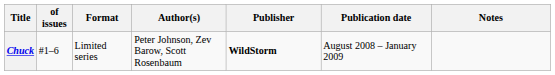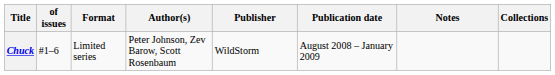 <table class="wikitable">
 <tr>
 <th>Title</th>
 <th style="width:40pt"> of issues</th>
 <th style="width:75pt">Format</th>
 <th style="width:125pt">Author(s)</th>
 <th style="width:125pt">Publisher</th>
 <th style="width:150pt">Publication date</th>
 <th style="width:175pt">Notes</th>
+<th>Collections</th>
 </tr>
 <tr>
 <th><em><a href='#'>Chuck</a></em></th>
 <td>#1–6</td>
 <td>Limited series</td>
 <td>Peter Johnson, Zev Barow, Scott Rosenbaum</td>
-<td><strong>WildStorm</strong></td>
+<td>WildStorm</td>
 <td>August 2008 – January 2009</td>
+<td></td>
 <td></td>
 </tr>
 </table>
